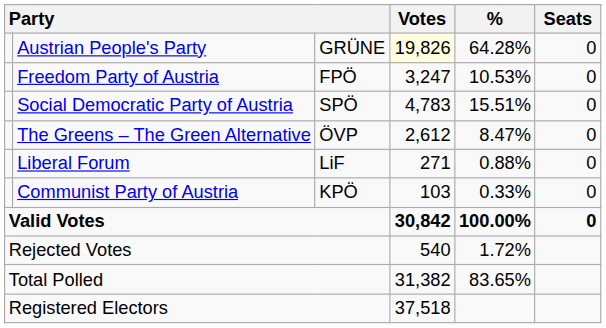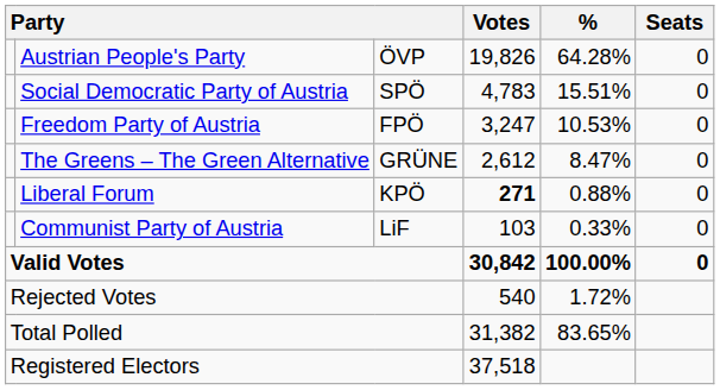 <table class="wikitable" border="1" style="text-align:right;">
 <tr>
 <th style="text-align:left;" colspan=3>Party</th>
 <th align=center width="50">Votes</th>
 <th align=center width="50">%</th>
 <th align=center width="50">Seats</th>
 </tr>
 <tr>
 <td></td>
 <td align=left><a href='#'>Austrian People's Party</a></td>
-<td align=left>GRÜNE</td>
-<td style="background: lightyellow;">19,826</td>
+<td align=left>ÖVP</td>
+<td>19,826</td>
 <td>64.28%</td>
+<td>0</td>
+</tr>
+<tr>
+<td></td>
+<td align=left><a href='#'>Social Democratic Party of Austria</a></td>
+<td align=left>SPÖ</td>
+<td>4,783</td>
+<td>15.51%</td>
 <td>0</td>
 </tr>
 <tr>
 <td></td>
 <td align=left><a href='#'>Freedom Party of Austria</a></td>
 <td align=left>FPÖ</td>
 <td>3,247</td>
 <td>10.53%</td>
 <td>0</td>
 </tr>
 <tr>
 <td></td>
-<td align=left><a href='#'>Social Democratic Party of Austria</a></td>
-<td align=left>SPÖ</td>
-<td>4,783</td>
-<td>15.51%</td>
-<td>0</td>
-</tr>
-<tr>
-<td></td>
 <td align=left style="white-space: nowrap;"><a href='#'>The Greens – The Green Alternative</a></td>
-<td align=left>ÖVP</td>
+<td align=left>GRÜNE</td>
 <td>2,612</td>
 <td>8.47%</td>
 <td>0</td>
 </tr>
 <tr>
 <td></td>
 <td align=left><a href='#'>Liberal Forum</a></td>
-<td align=left>LiF</td>
-<td>271</td>
+<td align=left>KPÖ</td>
+<td><strong>271</strong></td>
 <td>0.88%</td>
 <td>0</td>
 </tr>
 <tr>
 <td></td>
 <td align=left><a href='#'>Communist Party of Austria</a></td>
-<td align=left>KPÖ</td>
+<td align=left>LiF</td>
 <td>103</td>
 <td>0.33%</td>
 <td>0</td>
 </tr>
 <tr style="font-weight:bold">
 <td align=left colspan=3>Valid Votes</td>
 <td>30,842</td>
 <td>100.00%</td>
 <td>0</td>
 </tr>
 <tr>
 <td align=left colspan=3>Rejected Votes</td>
 <td>540</td>
 <td>1.72%</td>
 <td></td>
 </tr>
 <tr>
 <td align=left colspan=3>Total Polled</td>
 <td>31,382</td>
 <td>83.65%</td>
 <td></td>
 </tr>
 <tr>
 <td align=left colspan=3>Registered Electors</td>
 <td>37,518</td>
 <td></td>
 <td></td>
 </tr>
 </table>
